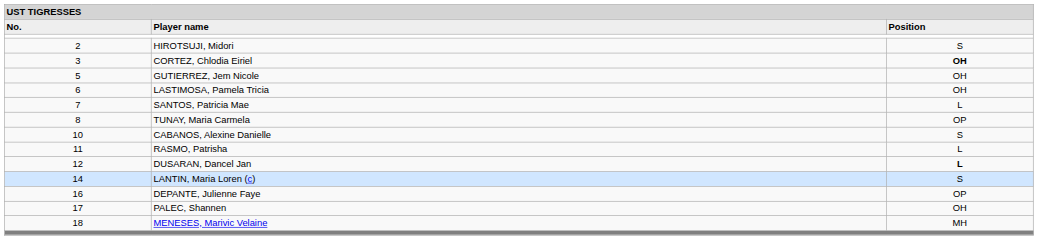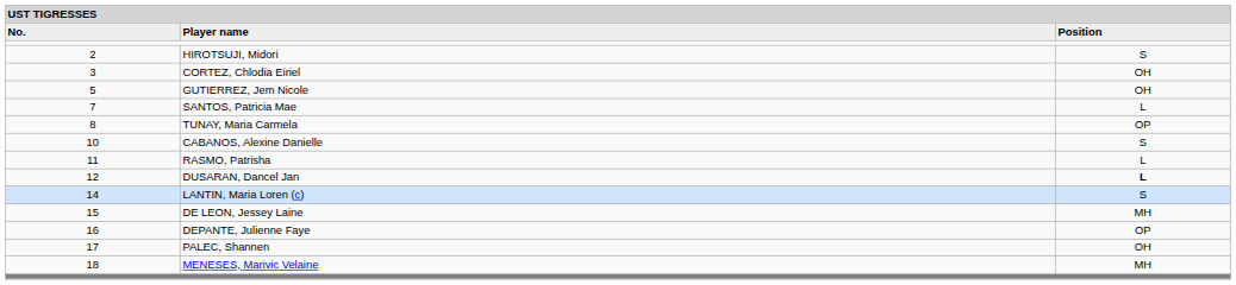 <table class="wikitable collapsible collapsed" style="font-size:90%;width:100%;">
 <tr>
 <th style="background:#D4D4D4; text-align:left;" colspan=3> UST TIGRESSES</th>
 </tr>
 <tr style="background:#EEEEEE; font-weight:bold;">
 <td width=10%>No.</td>
 <td width=50%>Player name</td>
 <td width=10%>Position</td>
 </tr>
 <tr style="background:#FFFFFF;">
 <td colspan=3 align=center></td>
 </tr>
 <tr>
 <td align=center>2</td>
 <td>HIROTSUJI, Midori</td>
 <td align=center>S</td>
 </tr>
 <tr>
 <td align=center>3</td>
 <td>CORTEZ, Chlodia Eiriel</td>
-<td align=center><strong>OH</strong></td>
+<td align=center>OH</td>
 </tr>
 <tr>
 <td align=center>5</td>
 <td>GUTIERREZ, Jem Nicole</td>
-<td align=center>OH</td>
-</tr>
-<tr>
-<td align=center>6</td>
-<td>LASTIMOSA, Pamela Tricia</td>
 <td align=center>OH</td>
 </tr>
 <tr>
 <td align=center>7</td>
 <td>SANTOS, Patricia Mae</td>
 <td align=center>L</td>
 </tr>
 <tr>
 <td align=center>8</td>
 <td>TUNAY, Maria Carmela</td>
 <td align=center>OP</td>
 </tr>
 <tr>
 <td align=center>10</td>
 <td>CABANOS, Alexine Danielle</td>
 <td align=center>S</td>
 </tr>
 <tr>
 <td align=center>11</td>
 <td>RASMO, Patrisha</td>
 <td align=center>L</td>
 </tr>
 <tr>
 <td align=center>12</td>
 <td>DUSARAN, Dancel Jan</td>
 <td align=center><strong>L</strong></td>
 </tr>
 <tr bgcolor=#D0E6FF>
 <td align=center>14</td>
 <td>LANTIN, Maria Loren (<a href='#'>c</a>)</td>
 <td align=center>S</td>
 </tr>
 <tr>
+<td align=center>15</td>
+<td>DE LEON, Jessey Laine</td>
+<td align=center>MH</td>
+</tr>
+<tr>
 <td align=center>16</td>
 <td>DEPANTE, Julienne Faye</td>
 <td align=center>OP</td>
 </tr>
 <tr>
 <td align=center>17</td>
 <td>PALEC, Shannen</td>
 <td align=center>OH</td>
 </tr>
 <tr>
 <td align=center>18</td>
 <td><a href='#'>MENESES, Marivic Velaine</a></td>
 <td align=center>MH</td>
 </tr>
 <tr>
 <th style="background:gray;" colspan=3></th>
 </tr>
 <tr>
 </tr>
 </table>
